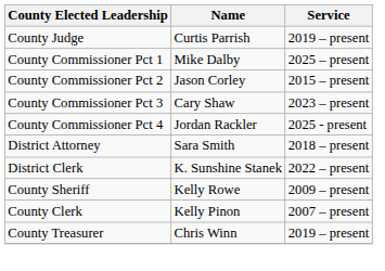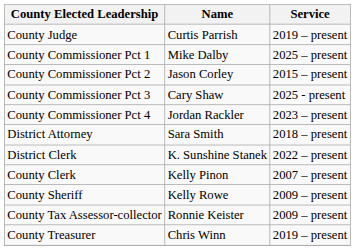 <table class="wikitable">
 <tr>
 <th>County Elected Leadership</th>
 <th>Name</th>
 <th>Service</th>
 </tr>
 <tr>
 <td>County Judge</td>
 <td>Curtis Parrish</td>
 <td>2019 – present</td>
 </tr>
 <tr>
 <td>County Commissioner Pct 1</td>
 <td>Mike Dalby</td>
 <td>2025 – present</td>
 </tr>
 <tr>
 <td>County Commissioner Pct 2</td>
 <td>Jason Corley</td>
 <td>2015 – present</td>
 </tr>
 <tr>
 <td>County Commissioner Pct 3</td>
 <td>Cary Shaw</td>
-<td>2023 – present</td>
+<td>2025 - present</td>
 </tr>
 <tr>
 <td>County Commissioner Pct 4</td>
 <td>Jordan Rackler</td>
-<td>2025 - present</td>
+<td>2023 – present</td>
 </tr>
 <tr>
 <td>District Attorney</td>
 <td>Sara Smith</td>
 <td>2018 – present</td>
 </tr>
 <tr>
 <td>District Clerk</td>
 <td>K. Sunshine Stanek</td>
 <td>2022 – present</td>
 </tr>
 <tr>
+<td>County Clerk</td>
+<td>Kelly Pinon</td>
+<td>2007 – present</td>
+</tr>
+<tr>
 <td>County Sheriff</td>
 <td>Kelly Rowe</td>
 <td>2009 – present</td>
 </tr>
 <tr>
-<td>County Clerk</td>
-<td>Kelly Pinon</td>
-<td>2007 – present</td>
+<td>County Tax Assessor-collector</td>
+<td>Ronnie Keister</td>
+<td>2009 – present</td>
 </tr>
 <tr>
 <td>County Treasurer</td>
 <td>Chris Winn</td>
 <td>2019 – present</td>
 </tr>
 <tr>
 </tr>
 </table>
